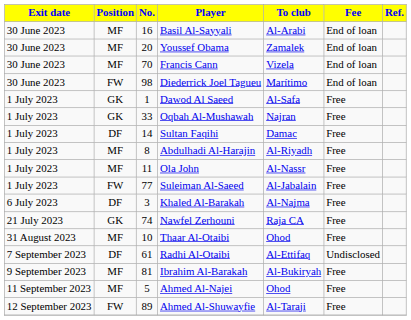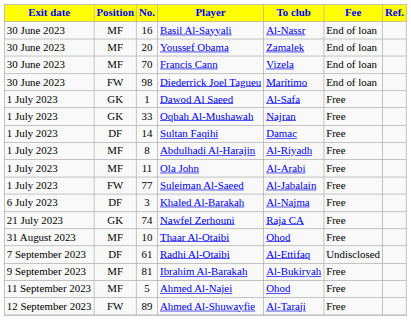 <table class="wikitable sortable">
 <tr>
 <th style="background:yellow; color:blue;"><strong>Exit date</strong></th>
 <th style="background:yellow; color:blue;"><strong>Position</strong></th>
 <th style="background:yellow; color:blue;"><strong>No.</strong></th>
 <th style="background:yellow; color:blue;"><strong>Player</strong></th>
 <th style="background:yellow; color:blue;"><strong>To club</strong></th>
 <th style="background:yellow; color:blue;"><strong>Fee</strong></th>
 <th style="background:yellow; color:blue;"><strong>Ref.</strong></th>
 </tr>
 <tr>
 <td>30 June 2023</td>
 <td style="text-align:center;">MF</td>
 <td style="text-align:center;">16</td>
 <td style="text-align:left;"> <a href='#'>Basil Al-Sayyali</a></td>
-<td style="text-align:left;"> <a href='#'>Al-Arabi</a></td>
+<td style="text-align:left;"> <a href='#'>Al-Nassr</a></td>
 <td>End of loan</td>
 <td></td>
 </tr>
 <tr>
 <td>30 June 2023</td>
 <td style="text-align:center;">MF</td>
 <td style="text-align:center;">20</td>
 <td style="text-align:left;"> <a href='#'>Youssef Obama</a></td>
 <td style="text-align:left;"> <a href='#'>Zamalek</a></td>
 <td>End of loan</td>
 <td></td>
 </tr>
 <tr>
 <td>30 June 2023</td>
 <td style="text-align:center;">MF</td>
 <td style="text-align:center;">70</td>
 <td style="text-align:left;"> <a href='#'>Francis Cann</a></td>
 <td style="text-align:left;"> <a href='#'>Vizela</a></td>
 <td>End of loan</td>
 <td></td>
 </tr>
 <tr>
 <td>30 June 2023</td>
 <td style="text-align:center;">FW</td>
 <td style="text-align:center;">98</td>
 <td style="text-align:left;"> <a href='#'>Diederrick Joel Tagueu</a></td>
 <td style="text-align:left;"> <a href='#'>Marítimo</a></td>
 <td>End of loan</td>
 <td></td>
 </tr>
 <tr>
 <td>1 July 2023</td>
 <td style="text-align:center;">GK</td>
 <td style="text-align:center;">1</td>
 <td style="text-align:left;"> <a href='#'>Dawod Al Saeed</a></td>
 <td style="text-align:left;"> <a href='#'>Al-Safa</a></td>
 <td>Free</td>
 <td></td>
 </tr>
 <tr>
 <td>1 July 2023</td>
 <td style="text-align:center;">GK</td>
 <td style="text-align:center;">33</td>
 <td style="text-align:left;"> <a href='#'>Oqbah Al-Mushawah</a></td>
 <td style="text-align:left;"> <a href='#'>Najran</a></td>
 <td>Free</td>
 <td></td>
 </tr>
 <tr>
 <td>1 July 2023</td>
 <td style="text-align:center;">DF</td>
 <td style="text-align:center;">14</td>
 <td style="text-align:left;"> <a href='#'>Sultan Faqihi</a></td>
 <td style="text-align:left;"> <a href='#'>Damac</a></td>
 <td>Free</td>
 <td></td>
 </tr>
 <tr>
 <td>1 July 2023</td>
 <td style="text-align:center;">MF</td>
 <td style="text-align:center;">8</td>
 <td style="text-align:left;"> <a href='#'>Abdulhadi Al-Harajin</a></td>
 <td style="text-align:left;"> <a href='#'>Al-Riyadh</a></td>
 <td>Free</td>
 <td></td>
 </tr>
 <tr>
 <td>1 July 2023</td>
 <td style="text-align:center;">MF</td>
 <td style="text-align:center;">11</td>
 <td style="text-align:left;"> <a href='#'>Ola John</a></td>
-<td style="text-align:left;"> <a href='#'>Al-Nassr</a></td>
+<td style="text-align:left;"> <a href='#'>Al-Arabi</a></td>
 <td>Free</td>
 <td></td>
 </tr>
 <tr>
 <td>1 July 2023</td>
 <td style="text-align:center;">FW</td>
 <td style="text-align:center;">77</td>
 <td style="text-align:left;"> <a href='#'>Suleiman Al-Saeed</a></td>
 <td style="text-align:left;"> <a href='#'>Al-Jabalain</a></td>
 <td>Free</td>
 <td></td>
 </tr>
 <tr>
 <td>6 July 2023</td>
 <td style="text-align:center;">DF</td>
 <td style="text-align:center;">3</td>
 <td style="text-align:left;"> <a href='#'>Khaled Al-Barakah</a></td>
 <td style="text-align:left;"> <a href='#'>Al-Najma</a></td>
 <td>Free</td>
 <td></td>
 </tr>
 <tr>
 <td>21 July 2023</td>
 <td style="text-align:center;">GK</td>
 <td style="text-align:center;">74</td>
 <td style="text-align:left;"> <a href='#'>Nawfel Zerhouni</a></td>
 <td style="text-align:left;"> <a href='#'>Raja CA</a></td>
 <td>Free</td>
 <td></td>
 </tr>
 <tr>
 <td>31 August 2023</td>
 <td style="text-align:center;">MF</td>
 <td style="text-align:center;">10</td>
 <td style="text-align:left;"> <a href='#'>Thaar Al-Otaibi</a></td>
 <td style="text-align:left;"> <a href='#'>Ohod</a></td>
 <td>Free</td>
 <td></td>
 </tr>
 <tr>
 <td>7 September 2023</td>
 <td style="text-align:center;">DF</td>
 <td style="text-align:center;">61</td>
 <td style="text-align:left;"> <a href='#'>Radhi Al-Otaibi</a></td>
 <td style="text-align:left;"> <a href='#'>Al-Ettifaq</a></td>
 <td>Undisclosed</td>
 <td></td>
 </tr>
 <tr>
 <td>9 September 2023</td>
 <td style="text-align:center;">MF</td>
 <td style="text-align:center;">81</td>
 <td style="text-align:left;"> <a href='#'>Ibrahim Al-Barakah</a></td>
 <td style="text-align:left;"> <a href='#'>Al-Bukiryah</a></td>
 <td>Free</td>
 <td></td>
 </tr>
 <tr>
 <td>11 September 2023</td>
 <td style="text-align:center;">MF</td>
 <td style="text-align:center;">5</td>
 <td style="text-align:left;"> <a href='#'>Ahmed Al-Najei</a></td>
 <td style="text-align:left;"> <a href='#'>Ohod</a></td>
 <td>Free</td>
 <td></td>
 </tr>
 <tr>
 <td>12 September 2023</td>
 <td style="text-align:center;">FW</td>
 <td style="text-align:center;">89</td>
 <td style="text-align:left;"> <a href='#'>Ahmed Al-Shuwayfie</a></td>
 <td style="text-align:left;"> <a href='#'>Al-Taraji</a></td>
 <td>Free</td>
 <td></td>
 </tr>
 <tr>
 </tr>
 </table>
